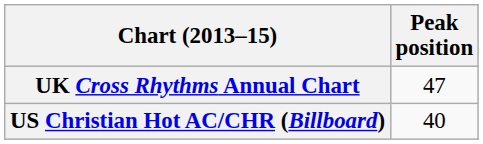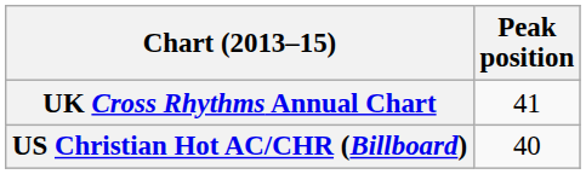 <table class="wikitable plainrowheaders" style="text-align:center">
 <tr>
 <th scope="col">Chart (2013–15)</th>
 <th scope="col">Peak<br>position</th>
 </tr>
 <tr>
 <th scope="row">UK <a href='#'><em> Cross Rhythms</em> Annual Chart</a></th>
-<td>47</td>
+<td>41</td>
 </tr>
 <tr>
 <th scope="row">US <a href='#'>Christian Hot AC/CHR</a> (<em><a href='#'>Billboard</a></em>)</th>
 <td>40</td>
 </tr>
 </table>
